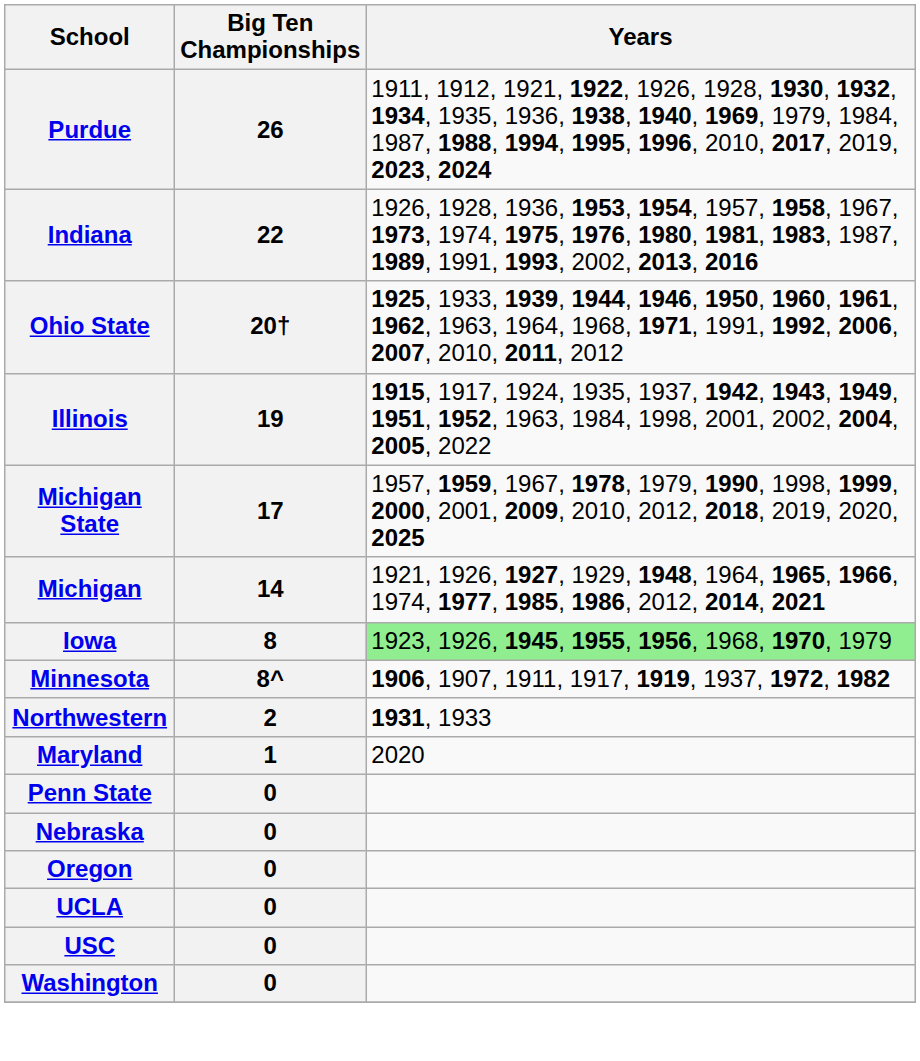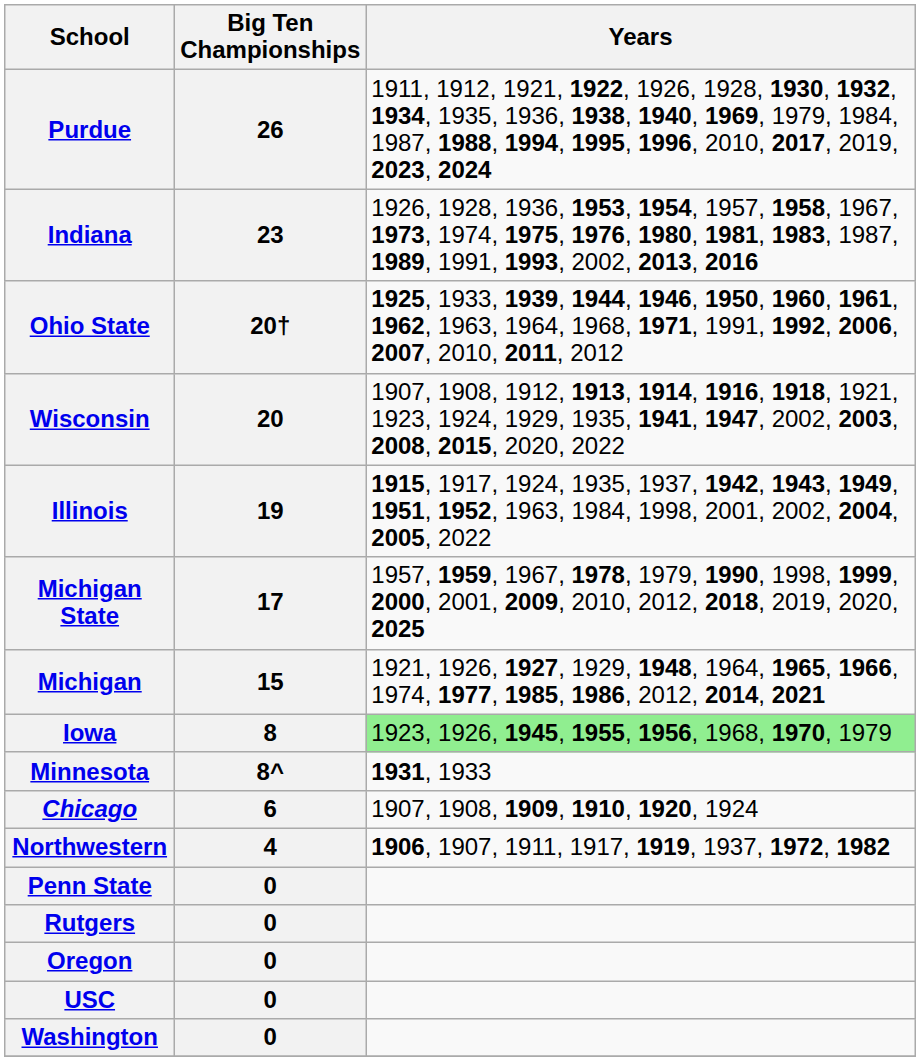 <table class="wikitable" style="text-align: left;">
 <tr>
 <th>School</th>
 <th>Big Ten<br>Championships</th>
 <th>Years</th>
 </tr>
 <tr>
 <th><a href='#'>Purdue</a></th>
 <th>26</th>
 <td>1911, 1912, 1921, <strong>1922</strong>, 1926, 1928, <strong>1930</strong>, <strong>1932</strong>, <strong>1934</strong>, 1935, 1936, <strong>1938</strong>, <strong>1940</strong>, <strong>1969</strong>, 1979, 1984, 1987, <strong>1988</strong>, <strong>1994</strong>, <strong>1995</strong>, <strong>1996</strong>, 2010, <strong>2017</strong>, 2019, <strong>2023</strong>, <strong>2024</strong></td>
 </tr>
 <tr>
 <th><a href='#'>Indiana</a></th>
-<th>22</th>
+<th>23</th>
 <td>1926, 1928, 1936, <strong>1953</strong>, <strong>1954</strong>, 1957, <strong>1958</strong>, 1967, <strong>1973</strong>, 1974, <strong>1975</strong>, <strong>1976</strong>, <strong>1980</strong>, <strong>1981</strong>, <strong>1983</strong>, 1987, <strong>1989</strong>, 1991, <strong>1993</strong>, 2002, <strong>2013</strong>, <strong>2016</strong></td>
 </tr>
 <tr>
 <th><a href='#'>Ohio State</a></th>
 <th>20†</th>
 <td><strong>1925</strong>, 1933, <strong>1939</strong>, <strong>1944</strong>, <strong>1946</strong>, <strong>1950</strong>, <strong>1960</strong>, <strong>1961</strong>, <strong>1962</strong>, 1963, 1964, 1968, <strong>1971</strong>, 1991, <strong>1992</strong>, <strong>2006</strong>, <strong>2007</strong>, 2010, <strong>2011</strong>, 2012</td>
+</tr>
+<tr>
+<th><a href='#'>Wisconsin</a></th>
+<th>20</th>
+<td>1907, 1908, 1912, <strong>1913</strong>, <strong>1914</strong>, <strong>1916</strong>, <strong>1918</strong>, 1921, 1923, 1924, 1929, 1935, <strong>1941</strong>, <strong>1947</strong>, 2002, <strong>2003</strong>, <strong>2008</strong>, <strong>2015</strong>, 2020, 2022</td>
 </tr>
 <tr>
 <th><a href='#'>Illinois</a></th>
 <th>19</th>
 <td><strong>1915</strong>, 1917, 1924, 1935, 1937, <strong>1942</strong>, <strong>1943</strong>, <strong>1949</strong>, <strong>1951</strong>, <strong>1952</strong>, 1963, 1984, 1998, 2001, 2002, <strong>2004</strong>, <strong>2005</strong>, 2022</td>
 </tr>
 <tr>
 <th><a href='#'>Michigan State</a></th>
 <th>17</th>
 <td>1957, <strong>1959</strong>, 1967, <strong>1978</strong>, 1979, <strong>1990</strong>, 1998, <strong>1999</strong>, <strong>2000</strong>, 2001, <strong>2009</strong>, 2010, 2012, <strong>2018</strong>, 2019, 2020, <strong>2025</strong></td>
 </tr>
 <tr>
 <th><a href='#'>Michigan</a></th>
-<th>14</th>
+<th>15</th>
 <td>1921, 1926, <strong>1927</strong>, 1929, <strong>1948</strong>, 1964, <strong>1965</strong>, <strong>1966</strong>, 1974, <strong>1977</strong>, <strong>1985</strong>, <strong>1986</strong>, 2012, <strong>2014</strong>, <strong>2021</strong></td>
 </tr>
 <tr>
 <th><a href='#'>Iowa</a></th>
 <th>8</th>
 <td style="background: lightgreen;">1923, 1926, <strong>1945</strong>, <strong>1955</strong>, <strong>1956</strong>, 1968, <strong>1970</strong>, 1979</td>
 </tr>
 <tr>
 <th><a href='#'>Minnesota</a></th>
 <th>8^</th>
-<td><strong>1906</strong>, 1907, 1911, 1917, <strong>1919</strong>, 1937, <strong>1972</strong>, <strong>1982</strong></td>
+<td><strong>1931</strong>, 1933</td>
+</tr>
+<tr>
+<th><em><a href='#'>Chicago</a></em></th>
+<th>6</th>
+<td>1907, 1908, <strong>1909</strong>, <strong>1910</strong>, <strong>1920</strong>, 1924</td>
 </tr>
 <tr>
 <th><a href='#'>Northwestern</a></th>
-<th>2</th>
-<td><strong>1931</strong>, 1933</td>
-</tr>
-<tr>
-<th><a href='#'>Maryland</a></th>
-<th>1</th>
-<td>2020</td>
+<th>4</th>
+<td><strong>1906</strong>, 1907, 1911, 1917, <strong>1919</strong>, 1937, <strong>1972</strong>, <strong>1982</strong></td>
 </tr>
 <tr>
 <th><a href='#'>Penn State</a></th>
 <th>0</th>
 <td></td>
 </tr>
 <tr>
-<th><a href='#'>Nebraska</a></th>
+<th><a href='#'>Rutgers</a></th>
 <th>0</th>
 <td></td>
 </tr>
 <tr>
 <th><a href='#'>Oregon</a></th>
-<th>0</th>
-<td></td>
-</tr>
-<tr>
-<th><a href='#'>UCLA</a></th>
 <th>0</th>
 <td></td>
 </tr>
 <tr>
 <th><a href='#'>USC</a></th>
 <th>0</th>
 <td></td>
 </tr>
 <tr>
 <th><a href='#'>Washington</a></th>
 <th>0</th>
 <td></td>
 </tr>
 <tr>
 </tr>
 </table>
